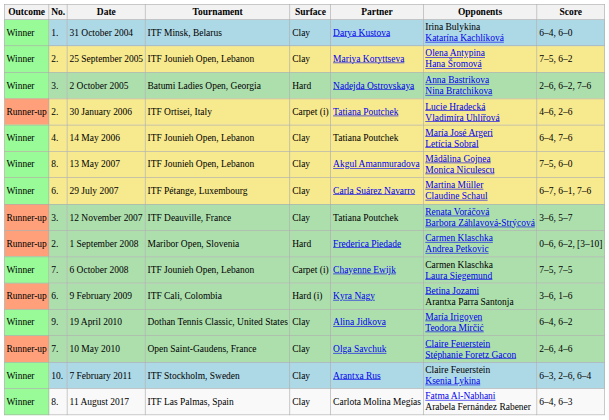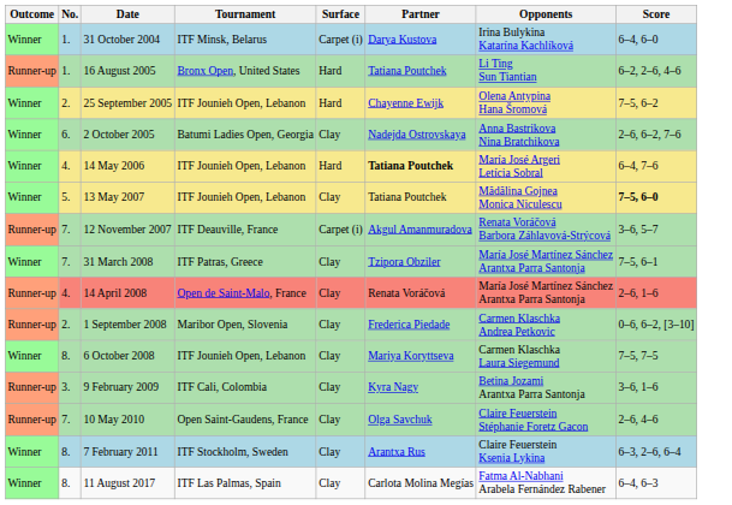 <table class=wikitable style=font-size:97%>
 <tr>
 <th>Outcome</th>
 <th>No.</th>
 <th>Date</th>
 <th>Tournament</th>
 <th>Surface</th>
 <th>Partner</th>
 <th>Opponents</th>
 <th>Score</th>
 </tr>
 <tr style="background:lightblue;">
 <td bgcolor=98FB98>Winner</td>
 <td>1.</td>
 <td>31 October 2004</td>
 <td>ITF Minsk, Belarus</td>
-<td>Clay</td>
+<td>Carpet (i)</td>
 <td> <a href='#'>Darya Kustova</a></td>
 <td> Irina Bulykina<br> <a href='#'>Katarína Kachlíková</a></td>
 <td>6–4, 6–0</td>
+</tr>
+<tr style="background:#addfad;">
+<td style="background:#ffa07a;">Runner-up</td>
+<td>1.</td>
+<td>16 August 2005</td>
+<td><a href='#'>Bronx Open</a>, United States</td>
+<td>Hard</td>
+<td> <a href='#'>Tatiana Poutchek</a></td>
+<td> <a href='#'>Li Ting</a><br> <a href='#'>Sun Tiantian</a></td>
+<td>6–2, 2–6, 4–6</td>
 </tr>
 <tr style="background:#f7e98e;">
 <td bgcolor=98FB98>Winner</td>
 <td>2.</td>
 <td>25 September 2005</td>
 <td>ITF Jounieh Open, Lebanon</td>
-<td>Clay</td>
-<td> <a href='#'>Mariya Koryttseva</a></td>
+<td>Hard</td>
+<td> <a href='#'>Chayenne Ewijk</a></td>
 <td> <a href='#'>Olena Antypina</a><br> <a href='#'>Hana Šromová</a></td>
 <td>7–5, 6–2</td>
 </tr>
 <tr style="background:#addfad;">
 <td bgcolor=98FB98>Winner</td>
-<td>3.</td>
+<td>6.</td>
 <td>2 October 2005</td>
 <td>Batumi Ladies Open, Georgia</td>
-<td>Hard</td>
+<td>Clay</td>
 <td> <a href='#'>Nadejda Ostrovskaya</a></td>
 <td> <a href='#'>Anna Bastrikova</a><br> <a href='#'>Nina Bratchikova</a></td>
 <td>2–6, 6–2, 7–6</td>
-</tr>
-<tr style="background:#f7e98e;">
-<td style="background:#ffa07a;">Runner-up</td>
-<td>2.</td>
-<td>30 January 2006</td>
-<td>ITF Ortisei, Italy</td>
-<td>Carpet (i)</td>
-<td> <a href='#'>Tatiana Poutchek</a></td>
-<td> <a href='#'>Lucie Hradecká</a><br> <a href='#'>Vladimíra Uhlířová</a></td>
-<td>4–6, 2–6</td>
 </tr>
 <tr style="background:#f7e98e;">
 <td bgcolor=98FB98>Winner</td>
 <td>4.</td>
 <td>14 May 2006</td>
 <td>ITF Jounieh Open, Lebanon</td>
-<td>Clay</td>
-<td> Tatiana Poutchek</td>
+<td>Hard</td>
+<td><strong> Tatiana Poutchek</strong></td>
 <td> <a href='#'>María José Argeri</a><br> <a href='#'>Letícia Sobral</a></td>
 <td>6–4, 7–6</td>
 </tr>
 <tr style="background:#f7e98e;">
 <td bgcolor=98FB98>Winner</td>
-<td>8.</td>
+<td>5.</td>
 <td>13 May 2007</td>
 <td>ITF Jounieh Open, Lebanon</td>
 <td>Clay</td>
-<td> <a href='#'>Akgul Amanmuradova</a></td>
+<td> Tatiana Poutchek</td>
 <td> <a href='#'>Mădălina Gojnea</a><br> <a href='#'>Monica Niculescu</a></td>
-<td>7–5, 6–0</td>
-</tr>
-<tr style="background:#f7e98e;">
-<td bgcolor=98FB98>Winner</td>
-<td>6.</td>
-<td>29 July 2007</td>
-<td>ITF Pétange, Luxembourg</td>
-<td>Clay</td>
-<td> <a href='#'>Carla Suárez Navarro</a></td>
-<td> <a href='#'>Martina Müller</a><br> <a href='#'>Claudine Schaul</a></td>
-<td>6–7, 6–1, 7–6</td>
+<td><strong>7–5, 6–0</strong></td>
 </tr>
 <tr style="background:#addfad;">
 <td style="background:#ffa07a;">Runner-up</td>
-<td>3.</td>
+<td>7.</td>
 <td>12 November 2007</td>
 <td>ITF Deauville, France</td>
-<td>Clay</td>
-<td> Tatiana Poutchek</td>
+<td>Carpet (i)</td>
+<td> <a href='#'>Akgul Amanmuradova</a></td>
 <td> <a href='#'>Renata Voráčová</a><br> <a href='#'>Barbora Záhlavová-Strýcová</a></td>
 <td>3–6, 5–7</td>
+</tr>
+<tr style="background:#addfad;">
+<td bgcolor=98FB98>Winner</td>
+<td>7.</td>
+<td>31 March 2008</td>
+<td>ITF Patras, Greece</td>
+<td>Clay</td>
+<td> <a href='#'>Tzipora Obziler</a></td>
+<td> <a href='#'>María José Martínez Sánchez</a><br> <a href='#'>Arantxa Parra Santonja</a></td>
+<td>7–5, 6–1</td>
+</tr>
+<tr style="background:#f88379;">
+<td style="background:#ffa07a;">Runner-up</td>
+<td>4.</td>
+<td>14 April 2008</td>
+<td><a href='#'>Open de Saint-Malo</a>, France</td>
+<td>Clay</td>
+<td> Renata Voráčová</td>
+<td> María José Martínez Sánchez<br> Arantxa Parra Santonja</td>
+<td>2–6, 1–6</td>
 </tr>
 <tr style="background:#addfad;">
 <td style="background:#ffa07a;">Runner-up</td>
 <td>2.</td>
 <td>1 September 2008</td>
 <td>Maribor Open, Slovenia</td>
-<td>Hard</td>
+<td>Clay</td>
 <td> <a href='#'>Frederica Piedade</a></td>
 <td> <a href='#'>Carmen Klaschka</a><br> <a href='#'>Andrea Petkovic</a></td>
 <td>0–6, 6–2, [3–10]</td>
 </tr>
 <tr style="background:#addfad;">
 <td bgcolor=98FB98>Winner</td>
-<td>7.</td>
+<td>8.</td>
 <td>6 October 2008</td>
 <td>ITF Jounieh Open, Lebanon</td>
-<td>Carpet (i)</td>
-<td> <a href='#'>Chayenne Ewijk</a></td>
+<td>Clay</td>
+<td> <a href='#'>Mariya Koryttseva</a></td>
 <td> Carmen Klaschka<br> <a href='#'>Laura Siegemund</a></td>
 <td>7–5, 7–5</td>
 </tr>
 <tr style="background:#addfad;">
 <td style="background:#ffa07a;">Runner-up</td>
-<td>6.</td>
+<td>3.</td>
 <td>9 February 2009</td>
 <td>ITF Cali, Colombia</td>
-<td>Hard (i)</td>
+<td>Clay</td>
 <td> <a href='#'>Kyra Nagy</a></td>
 <td> <a href='#'>Betina Jozami</a><br> Arantxa Parra Santonja</td>
 <td>3–6, 1–6</td>
-</tr>
-<tr style="background:#addfad;">
-<td bgcolor=98FB98>Winner</td>
-<td>9.</td>
-<td>19 April 2010</td>
-<td>Dothan Tennis Classic, United States</td>
-<td>Clay</td>
-<td> <a href='#'>Alina Jidkova</a></td>
-<td> <a href='#'>María Irigoyen</a><br> <a href='#'>Teodora Mirčić</a></td>
-<td>6–4, 6–2</td>
 </tr>
 <tr style="background:#addfad;">
 <td style="background:#ffa07a;">Runner-up</td>
 <td>7.</td>
 <td>10 May 2010</td>
 <td>Open Saint-Gaudens, France</td>
 <td>Clay</td>
 <td> <a href='#'>Olga Savchuk</a></td>
 <td> <a href='#'>Claire Feuerstein</a><br> <a href='#'>Stéphanie Foretz Gacon</a></td>
 <td>2–6, 4–6</td>
 </tr>
 <tr style="background:lightblue;">
 <td bgcolor=98FB98>Winner</td>
-<td>10.</td>
+<td>8.</td>
 <td>7 February 2011</td>
 <td>ITF Stockholm, Sweden</td>
 <td>Clay</td>
 <td> <a href='#'>Arantxa Rus</a></td>
 <td> Claire Feuerstein<br> <a href='#'>Ksenia Lykina</a></td>
 <td>6–3, 2–6, 6–4</td>
 </tr>
 <tr>
 <td bgcolor=98FB98>Winner</td>
 <td>8.</td>
 <td>11 August 2017</td>
 <td>ITF Las Palmas, Spain</td>
 <td>Clay</td>
 <td> Carlota Molina Megías</td>
 <td> <a href='#'>Fatma Al-Nabhani</a><br> Arabela Fernández Rabener</td>
 <td>6–4, 6–3</td>
 </tr>
 </table>
